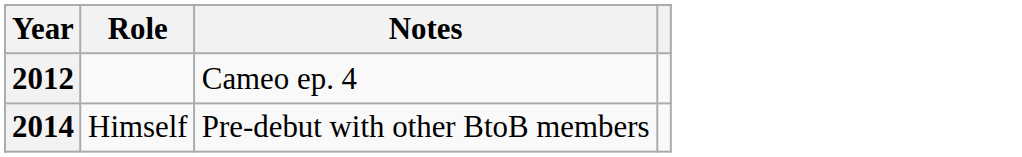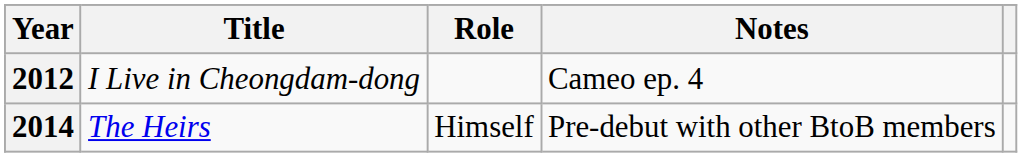 <table class="wikitable plainrowheaders">
 <tr>
 <th>Year</th>
+<th>Title</th>
 <th>Role</th>
 <th>Notes</th>
 <th scope="col" class="unsortable"></th>
 </tr>
 <tr>
 <th scope="row">2012</th>
+<td><em>I Live in Cheongdam-dong</em></td>
 <td></td>
 <td>Cameo ep. 4</td>
 <td></td>
 </tr>
 <tr>
 <th scope="row">2014</th>
+<td><em><a href='#'>The Heirs</a></em></td>
 <td>Himself</td>
 <td>Pre-debut with other BtoB members</td>
 <td></td>
 </tr>
 </table>
